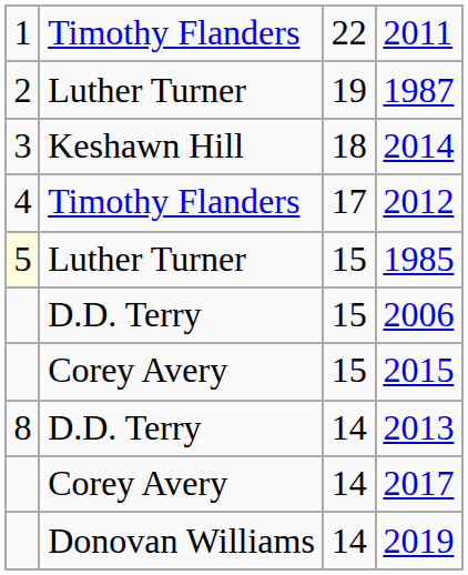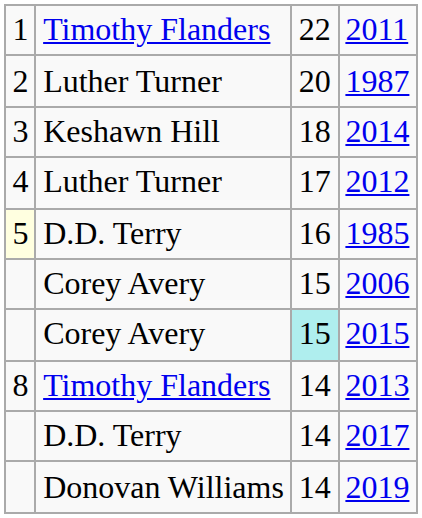 <table class="wikitable">
 <tr>
 </tr>
 <tr>
 <td>1</td>
 <td><a href='#'>Timothy Flanders</a></td>
 <td>22</td>
 <td><a href='#'>2011</a></td>
 </tr>
 <tr>
 <td>2</td>
 <td>Luther Turner</td>
-<td>19</td>
+<td>20</td>
 <td><a href='#'>1987</a></td>
 </tr>
 <tr>
 <td>3</td>
 <td>Keshawn Hill</td>
 <td>18</td>
 <td><a href='#'>2014</a></td>
 </tr>
 <tr>
 <td>4</td>
-<td><a href='#'>Timothy Flanders</a></td>
+<td>Luther Turner</td>
 <td>17</td>
 <td><a href='#'>2012</a></td>
 </tr>
 <tr>
 <td style="background: lightyellow;">5</td>
-<td>Luther Turner</td>
-<td>15</td>
+<td>D.D. Terry</td>
+<td>16</td>
 <td><a href='#'>1985</a></td>
 </tr>
 <tr>
 <td></td>
-<td>D.D. Terry</td>
+<td>Corey Avery</td>
 <td>15</td>
 <td><a href='#'>2006</a></td>
 </tr>
 <tr>
 <td></td>
 <td>Corey Avery</td>
-<td>15</td>
+<td style="background: paleturquoise;">15</td>
 <td><a href='#'>2015</a></td>
 </tr>
 <tr>
 <td>8</td>
-<td>D.D. Terry</td>
+<td><a href='#'>Timothy Flanders</a></td>
 <td>14</td>
 <td><a href='#'>2013</a></td>
 </tr>
 <tr>
 <td></td>
-<td>Corey Avery</td>
+<td>D.D. Terry</td>
 <td>14</td>
 <td><a href='#'>2017</a></td>
 </tr>
 <tr>
 <td></td>
 <td>Donovan Williams</td>
 <td>14</td>
 <td><a href='#'>2019</a></td>
 </tr>
 </table>
